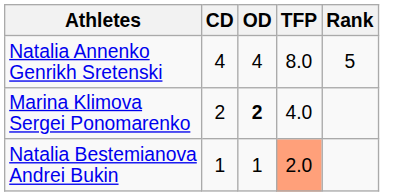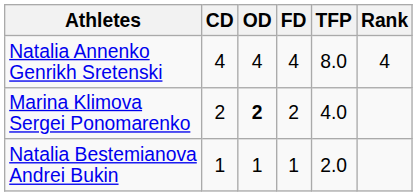 <table class="wikitable" border="1" style="font-size:90%">
 <tr>
 <th>Athletes</th>
 <th>CD</th>
 <th>OD</th>
+<th>FD</th>
 <th>TFP</th>
 <th>Rank</th>
 </tr>
 <tr align=center>
 <td align=left><a href='#'>Natalia Annenko</a><br><a href='#'>Genrikh Sretenski</a></td>
 <td>4</td>
 <td>4</td>
+<td>4</td>
 <td>8.0</td>
-<td>5</td>
+<td>4</td>
 </tr>
 <tr align=center>
 <td align=left><a href='#'>Marina Klimova</a><br><a href='#'>Sergei Ponomarenko</a></td>
 <td>2</td>
 <td><strong>2</strong></td>
+<td>2</td>
 <td>4.0</td>
 <td></td>
 </tr>
 <tr align=center>
 <td align=left><a href='#'>Natalia Bestemianova</a><br><a href='#'>Andrei Bukin</a></td>
 <td>1</td>
 <td>1</td>
-<td style="background: lightsalmon;">2.0</td>
+<td>1</td>
+<td>2.0</td>
 <td></td>
 </tr>
 </table>
